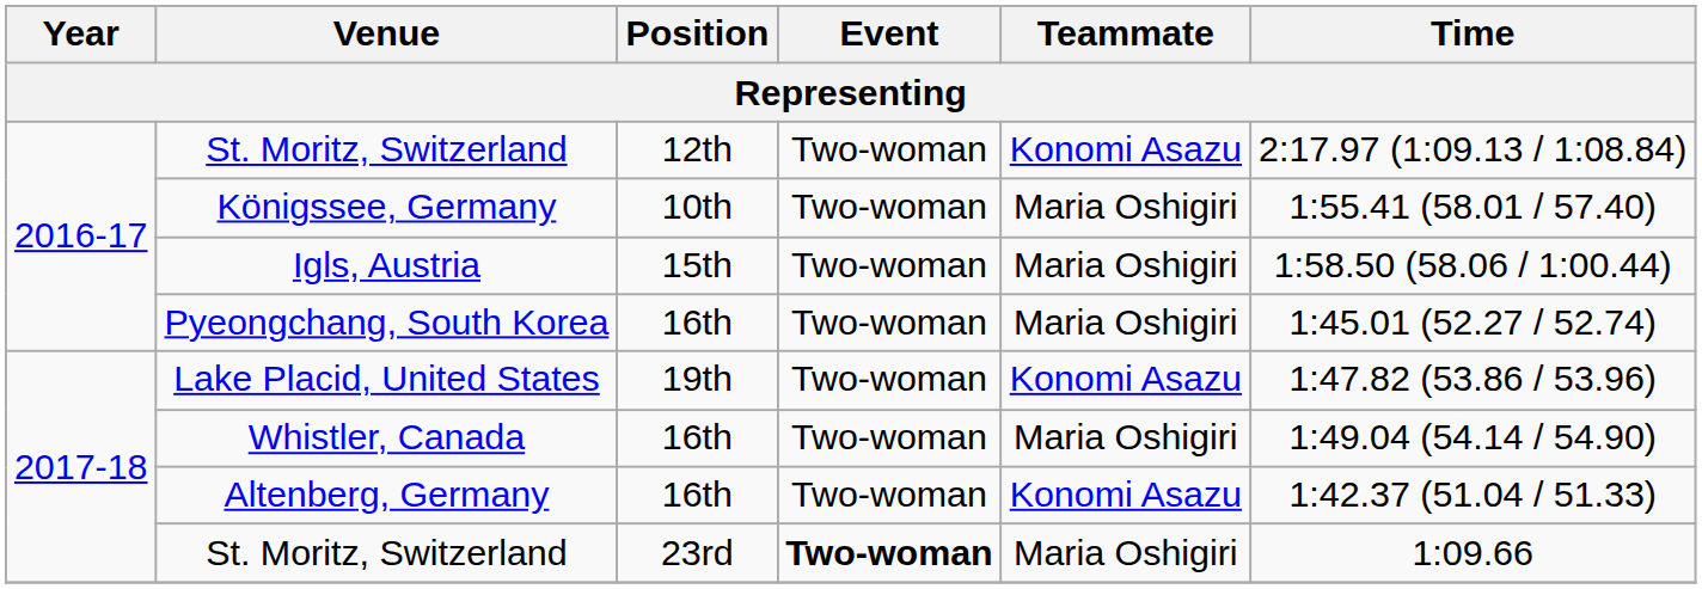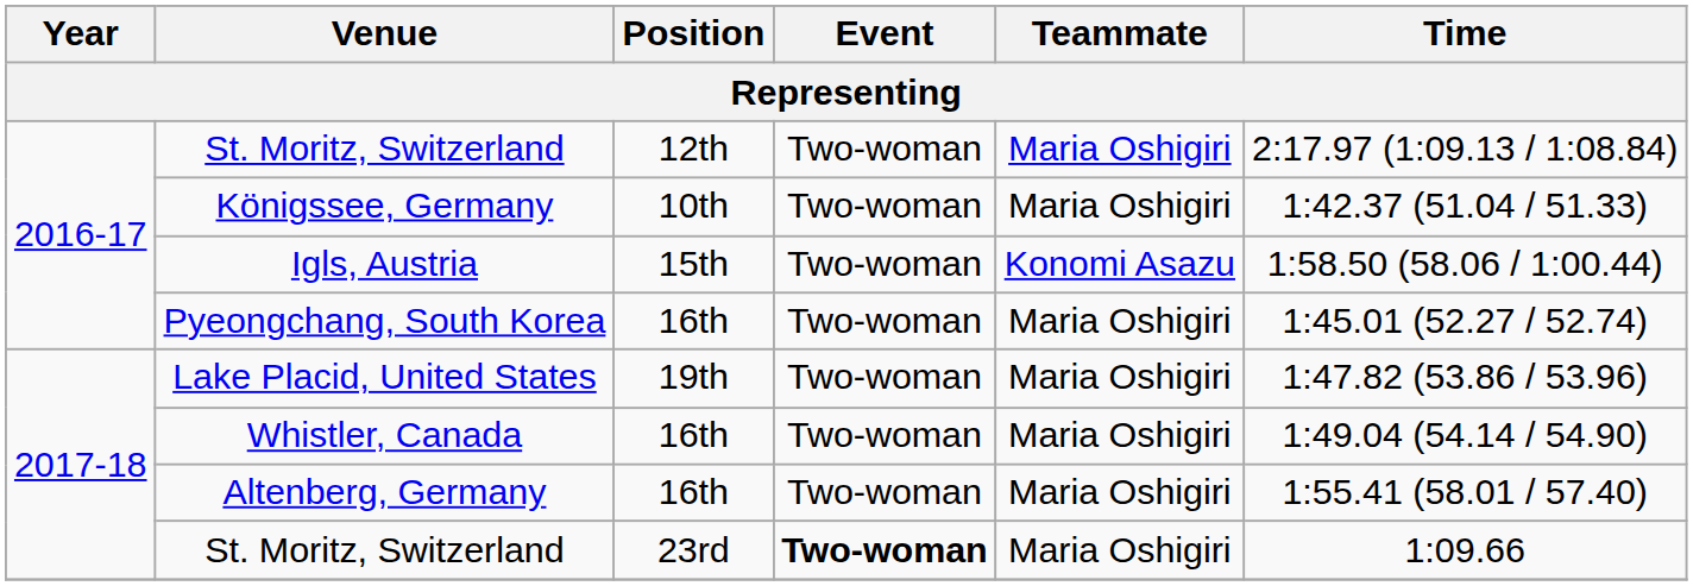 <table class="wikitable sortable" style=text-align:center>
 <tr>
 <th>Year</th>
 <th>Venue</th>
 <th>Position</th>
 <th>Event</th>
 <th>Teammate</th>
 <th>Time</th>
 </tr>
 <tr>
 <th colspan="6">Representing </th>
 </tr>
 <tr>
 <td rowspan=4><a href='#'>2016-17</a></td>
 <td><a href='#'>St. Moritz, Switzerland</a></td>
 <td>12th</td>
 <td>Two-woman</td>
-<td><a href='#'>Konomi Asazu</a></td>
+<td><a href='#'>Maria Oshigiri</a></td>
 <td>2:17.97 (1:09.13 / 1:08.84)</td>
 </tr>
 <tr>
 <td><a href='#'>Königssee, Germany</a></td>
 <td>10th</td>
 <td>Two-woman</td>
 <td>Maria Oshigiri</td>
-<td>1:55.41 (58.01 / 57.40)</td>
+<td>1:42.37 (51.04 / 51.33)</td>
 </tr>
 <tr>
 <td><a href='#'>Igls, Austria</a></td>
 <td>15th</td>
 <td>Two-woman</td>
-<td>Maria Oshigiri</td>
+<td><a href='#'>Konomi Asazu</a></td>
 <td>1:58.50 (58.06 / 1:00.44)</td>
 </tr>
 <tr>
 <td><a href='#'>Pyeongchang, South Korea</a></td>
 <td>16th</td>
 <td>Two-woman</td>
 <td>Maria Oshigiri</td>
 <td>1:45.01 (52.27 / 52.74)</td>
 </tr>
 <tr>
 <td rowspan=4><a href='#'>2017-18</a></td>
 <td><a href='#'>Lake Placid, United States</a></td>
 <td>19th</td>
 <td>Two-woman</td>
-<td><a href='#'>Konomi Asazu</a></td>
+<td>Maria Oshigiri</td>
 <td>1:47.82 (53.86 / 53.96)</td>
 </tr>
 <tr>
 <td><a href='#'>Whistler, Canada</a></td>
 <td>16th</td>
 <td>Two-woman</td>
 <td>Maria Oshigiri</td>
 <td>1:49.04 (54.14 / 54.90)</td>
 </tr>
 <tr>
 <td><a href='#'>Altenberg, Germany</a></td>
 <td>16th</td>
 <td>Two-woman</td>
-<td><a href='#'>Konomi Asazu</a></td>
-<td>1:42.37 (51.04 / 51.33)</td>
+<td>Maria Oshigiri</td>
+<td>1:55.41 (58.01 / 57.40)</td>
 </tr>
 <tr>
 <td>St. Moritz, Switzerland</td>
 <td>23rd</td>
 <td><strong>Two-woman</strong></td>
 <td>Maria Oshigiri</td>
 <td>1:09.66</td>
 </tr>
 <tr>
 </tr>
 </table>
